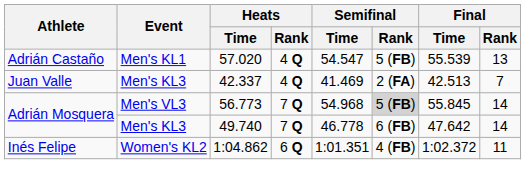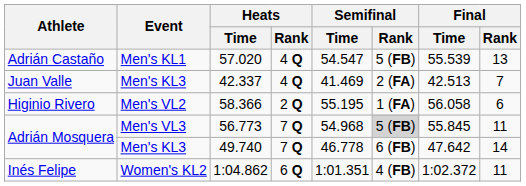 <table class="wikitable" style="font-size:90%">
 <tr>
 <th rowspan="2">Athlete</th>
 <th rowspan="2">Event</th>
 <th colspan="2">Heats</th>
 <th colspan="2">Semifinal</th>
 <th colspan="2">Final</th>
 </tr>
 <tr>
 <th>Time</th>
 <th>Rank</th>
 <th>Time</th>
 <th>Rank</th>
 <th>Time</th>
 <th>Rank</th>
 </tr>
 <tr align=center>
 <td align=left><a href='#'>Adrián Castaño</a></td>
 <td align=left><a href='#'>Men's KL1</a></td>
 <td>57.020</td>
 <td>4 <strong>Q</strong></td>
 <td>54.547</td>
 <td>5 (<strong>FB</strong>)</td>
 <td>55.539</td>
 <td>13</td>
 </tr>
 <tr align=center>
 <td align=left><a href='#'>Juan Valle</a></td>
 <td align=left><a href='#'>Men's KL3</a></td>
 <td>42.337</td>
 <td>4 <strong>Q</strong></td>
 <td>41.469</td>
 <td>2 (<strong>FA</strong>)</td>
 <td>42.513</td>
 <td>7</td>
 </tr>
 <tr align=center>
+<td align=left><a href='#'>Higinio Rivero</a></td>
+<td align=left><a href='#'>Men's VL2</a></td>
+<td>58.366</td>
+<td>2 <strong>Q</strong></td>
+<td>55.195</td>
+<td>1 (<strong>FA</strong>)</td>
+<td>56.058</td>
+<td>6</td>
+</tr>
+<tr align=center>
 <td rowspan="2" align="left"><a href='#'>Adrián Mosquera</a></td>
 <td align=left><a href='#'>Men's VL3</a></td>
 <td>56.773</td>
 <td>7 <strong>Q</strong></td>
 <td>54.968</td>
 <td style="background: lightgrey;">5 (<strong>FB</strong>)</td>
 <td>55.845</td>
-<td>14</td>
+<td>11</td>
 </tr>
 <tr align=center>
 <td align=left><a href='#'>Men's KL3</a></td>
 <td>49.740</td>
 <td>7 <strong>Q</strong></td>
 <td>46.778</td>
 <td>6 (<strong>FB</strong>)</td>
 <td>47.642</td>
 <td>14</td>
 </tr>
 <tr align=center>
 <td align=left><a href='#'>Inés Felipe</a></td>
 <td align=left><a href='#'>Women's KL2</a></td>
 <td>1:04.862</td>
 <td>6 <strong>Q</strong></td>
 <td>1:01.351</td>
 <td>4 (<strong>FB</strong>)</td>
 <td>1:02.372</td>
 <td>11</td>
 </tr>
 </table>
